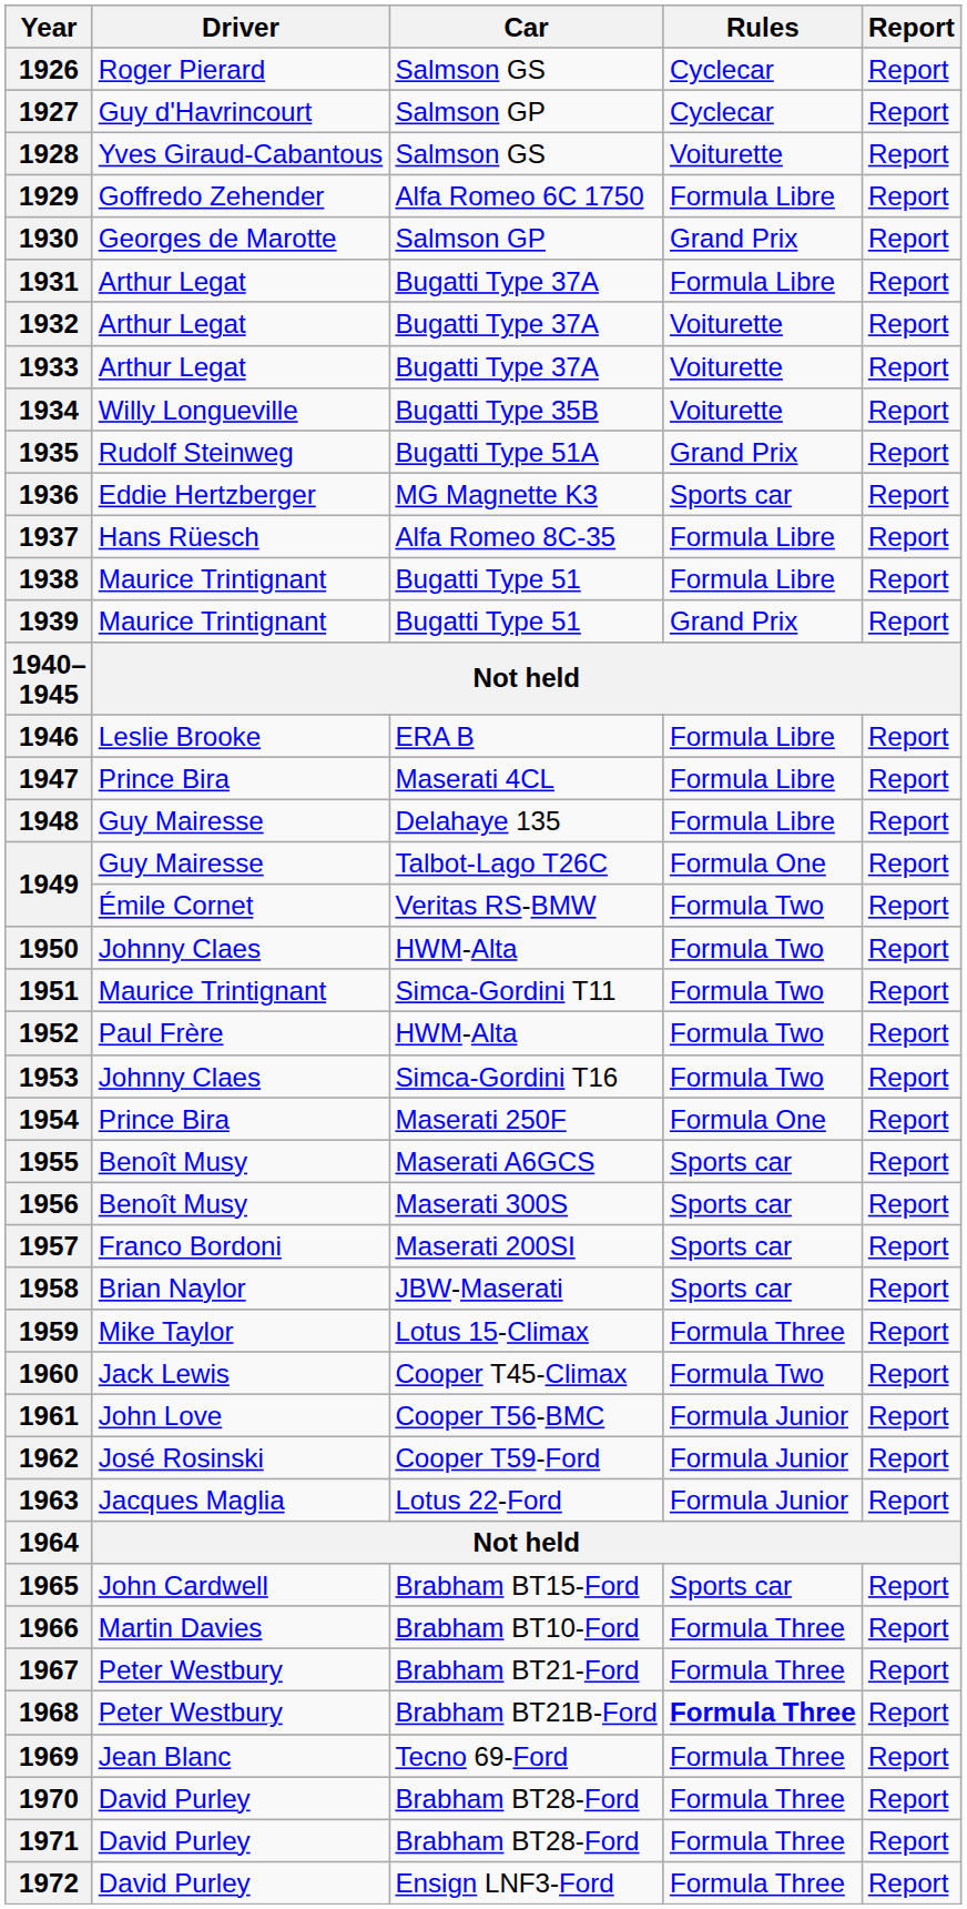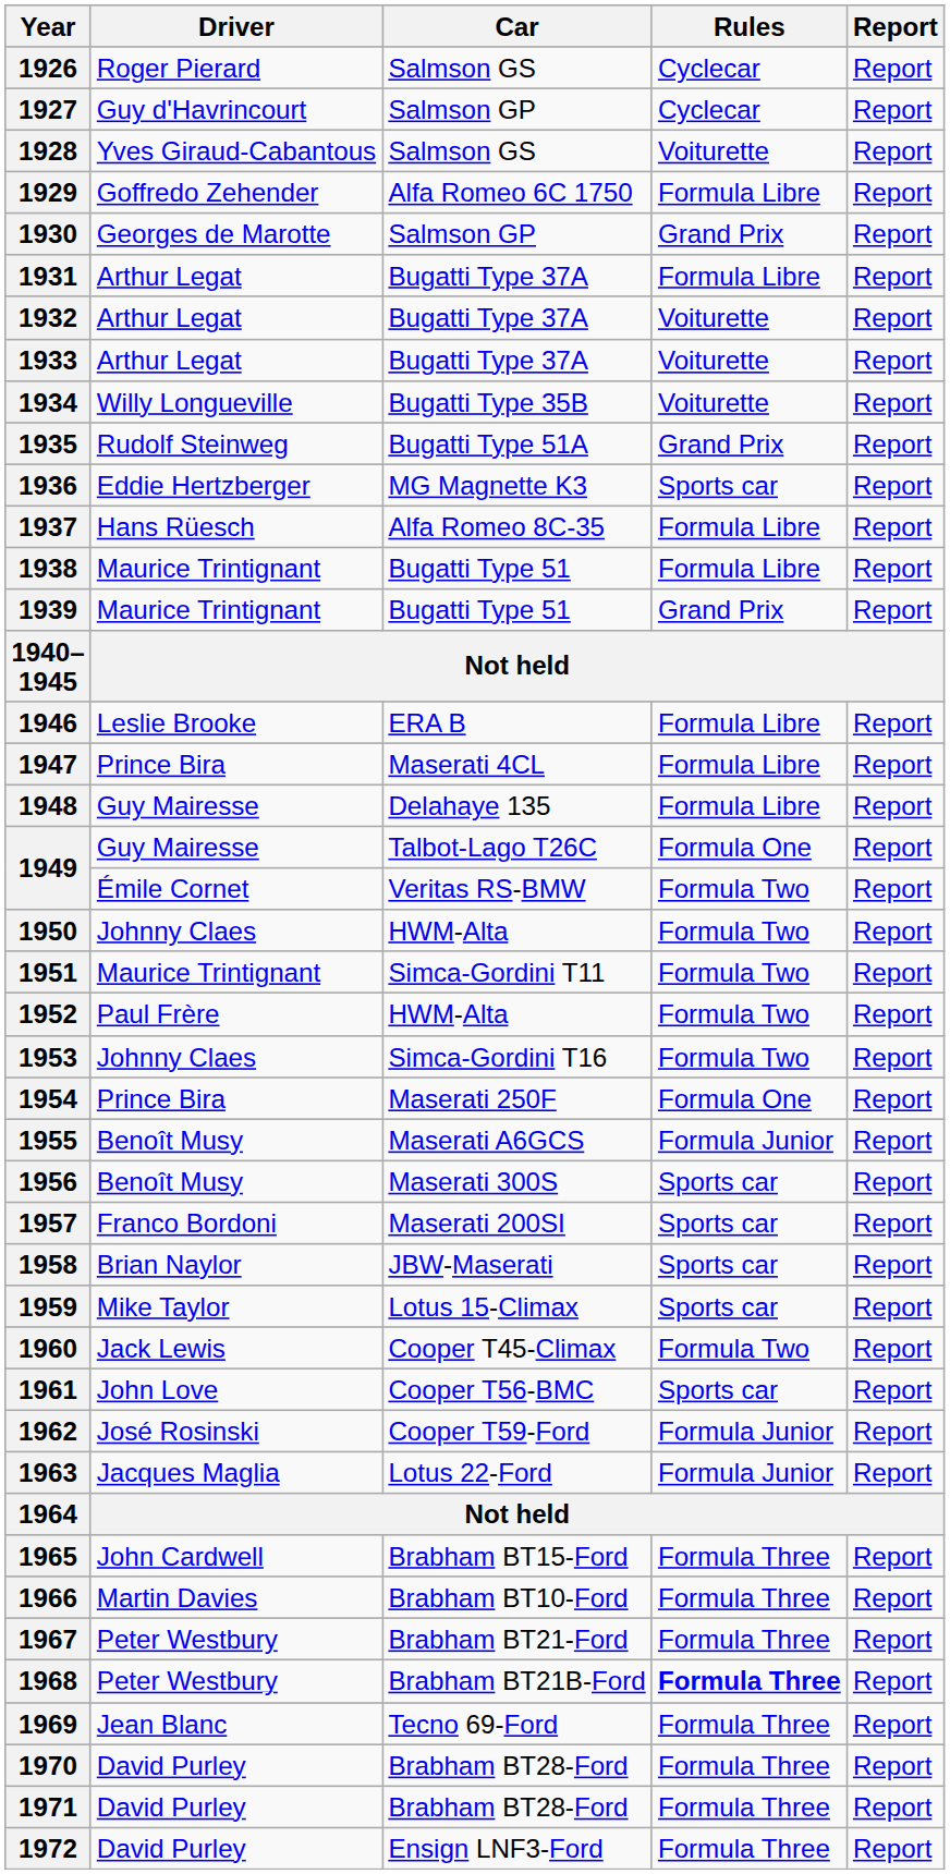 <table class="wikitable" style="font-size: 95%;">
 <tr>
 <th>Year</th>
 <th>Driver</th>
 <th>Car</th>
 <th>Rules</th>
 <th>Report</th>
 </tr>
 <tr>
 <th>1926</th>
 <td> <a href='#'>Roger Pierard</a></td>
 <td><a href='#'>Salmson</a> GS</td>
 <td><a href='#'>Cyclecar</a></td>
 <td><a href='#'>Report</a></td>
 </tr>
 <tr>
 <th>1927</th>
 <td> <a href='#'>Guy d'Havrincourt</a></td>
 <td><a href='#'>Salmson</a> GP</td>
 <td><a href='#'>Cyclecar</a></td>
 <td><a href='#'>Report</a></td>
 </tr>
 <tr>
 <th>1928</th>
 <td> <a href='#'>Yves Giraud-Cabantous</a></td>
 <td><a href='#'>Salmson</a> GS</td>
 <td><a href='#'>Voiturette</a></td>
 <td><a href='#'>Report</a></td>
 </tr>
 <tr>
 <th>1929</th>
 <td> <a href='#'>Goffredo Zehender</a></td>
 <td><a href='#'>Alfa Romeo 6C 1750</a></td>
 <td><a href='#'>Formula Libre</a></td>
 <td><a href='#'>Report</a></td>
 </tr>
 <tr>
 <th>1930</th>
 <td> <a href='#'>Georges de Marotte</a></td>
 <td><a href='#'>Salmson GP</a></td>
 <td><a href='#'>Grand Prix</a></td>
 <td><a href='#'>Report</a></td>
 </tr>
 <tr>
 <th>1931</th>
 <td> <a href='#'>Arthur Legat</a></td>
 <td><a href='#'>Bugatti Type 37A</a></td>
 <td><a href='#'>Formula Libre</a></td>
 <td><a href='#'>Report</a></td>
 </tr>
 <tr>
 <th>1932</th>
 <td> <a href='#'>Arthur Legat</a></td>
 <td><a href='#'>Bugatti Type 37A</a></td>
 <td><a href='#'>Voiturette</a></td>
 <td><a href='#'>Report</a></td>
 </tr>
 <tr>
 <th>1933</th>
 <td> <a href='#'>Arthur Legat</a></td>
 <td><a href='#'>Bugatti Type 37A</a></td>
 <td><a href='#'>Voiturette</a></td>
 <td><a href='#'>Report</a></td>
 </tr>
 <tr>
 <th>1934</th>
 <td> <a href='#'>Willy Longueville</a></td>
 <td><a href='#'>Bugatti Type 35B</a></td>
 <td><a href='#'>Voiturette</a></td>
 <td><a href='#'>Report</a></td>
 </tr>
 <tr>
 <th>1935</th>
 <td> <a href='#'>Rudolf Steinweg</a></td>
 <td><a href='#'>Bugatti Type 51A</a></td>
 <td><a href='#'>Grand Prix</a></td>
 <td><a href='#'>Report</a></td>
 </tr>
 <tr>
 <th>1936</th>
 <td> <a href='#'>Eddie Hertzberger</a></td>
 <td><a href='#'>MG Magnette K3</a></td>
 <td><a href='#'>Sports car</a></td>
 <td><a href='#'>Report</a></td>
 </tr>
 <tr>
 <th>1937</th>
 <td> <a href='#'>Hans Rüesch</a></td>
 <td><a href='#'>Alfa Romeo 8C-35</a></td>
 <td><a href='#'>Formula Libre</a></td>
 <td><a href='#'>Report</a></td>
 </tr>
 <tr>
 <th>1938</th>
 <td> <a href='#'>Maurice Trintignant</a></td>
 <td><a href='#'>Bugatti Type 51</a></td>
 <td><a href='#'>Formula Libre</a></td>
 <td><a href='#'>Report</a></td>
 </tr>
 <tr>
 <th>1939</th>
 <td> <a href='#'>Maurice Trintignant</a></td>
 <td><a href='#'>Bugatti Type 51</a></td>
 <td><a href='#'>Grand Prix</a></td>
 <td><a href='#'>Report</a></td>
 </tr>
 <tr>
 <th>1940–<br>1945</th>
 <th colspan=4>Not held</th>
 </tr>
 <tr>
 <th>1946</th>
 <td> <a href='#'>Leslie Brooke</a></td>
 <td><a href='#'>ERA B</a></td>
 <td><a href='#'>Formula Libre</a></td>
 <td><a href='#'>Report</a></td>
 </tr>
 <tr>
 <th>1947</th>
 <td> <a href='#'>Prince Bira</a></td>
 <td><a href='#'>Maserati 4CL</a></td>
 <td><a href='#'>Formula Libre</a></td>
 <td><a href='#'>Report</a></td>
 </tr>
 <tr>
 <th>1948</th>
 <td> <a href='#'>Guy Mairesse</a></td>
 <td><a href='#'>Delahaye</a> 135</td>
 <td><a href='#'>Formula Libre</a></td>
 <td><a href='#'>Report</a></td>
 </tr>
 <tr>
 <th rowspan=2>1949</th>
 <td> <a href='#'>Guy Mairesse</a></td>
 <td><a href='#'>Talbot-Lago T26C</a></td>
 <td><a href='#'>Formula One</a></td>
 <td><a href='#'>Report</a></td>
 </tr>
 <tr>
 <td> <a href='#'>Émile Cornet</a></td>
 <td><a href='#'>Veritas RS</a>-<a href='#'>BMW</a></td>
 <td><a href='#'>Formula Two</a></td>
 <td><a href='#'>Report</a></td>
 </tr>
 <tr>
 <th>1950</th>
 <td> <a href='#'>Johnny Claes</a></td>
 <td><a href='#'>HWM</a>-<a href='#'>Alta</a></td>
 <td><a href='#'>Formula Two</a></td>
 <td><a href='#'>Report</a></td>
 </tr>
 <tr>
 <th>1951</th>
 <td> <a href='#'>Maurice Trintignant</a></td>
 <td><a href='#'>Simca-Gordini</a> T11</td>
 <td><a href='#'>Formula Two</a></td>
 <td><a href='#'>Report</a></td>
 </tr>
 <tr>
 <th>1952</th>
 <td> <a href='#'>Paul Frère</a></td>
 <td><a href='#'>HWM</a>-<a href='#'>Alta</a></td>
 <td><a href='#'>Formula Two</a></td>
 <td><a href='#'>Report</a></td>
 </tr>
 <tr>
 <th>1953</th>
 <td> <a href='#'>Johnny Claes</a></td>
 <td><a href='#'>Simca-Gordini</a> T16</td>
 <td><a href='#'>Formula Two</a></td>
 <td><a href='#'>Report</a></td>
 </tr>
 <tr>
 <th>1954</th>
 <td> <a href='#'>Prince Bira</a></td>
 <td><a href='#'>Maserati 250F</a></td>
 <td><a href='#'>Formula One</a></td>
 <td><a href='#'>Report</a></td>
 </tr>
 <tr>
 <th>1955</th>
 <td> <a href='#'>Benoît Musy</a></td>
 <td><a href='#'>Maserati A6GCS</a></td>
-<td><a href='#'>Sports car</a></td>
+<td><a href='#'>Formula Junior</a></td>
 <td><a href='#'>Report</a></td>
 </tr>
 <tr>
 <th>1956</th>
 <td> <a href='#'>Benoît Musy</a></td>
 <td><a href='#'>Maserati 300S</a></td>
 <td><a href='#'>Sports car</a></td>
 <td><a href='#'>Report</a></td>
 </tr>
 <tr>
 <th>1957</th>
 <td> <a href='#'>Franco Bordoni</a></td>
 <td><a href='#'>Maserati 200SI</a></td>
 <td><a href='#'>Sports car</a></td>
 <td><a href='#'>Report</a></td>
 </tr>
 <tr>
 <th>1958</th>
 <td> <a href='#'>Brian Naylor</a></td>
 <td><a href='#'>JBW</a>-<a href='#'>Maserati</a></td>
 <td><a href='#'>Sports car</a></td>
 <td><a href='#'>Report</a></td>
 </tr>
 <tr>
 <th>1959</th>
 <td> <a href='#'>Mike Taylor</a></td>
 <td><a href='#'>Lotus 15</a>-<a href='#'>Climax</a></td>
-<td><a href='#'>Formula Three</a></td>
+<td><a href='#'>Sports car</a></td>
 <td><a href='#'>Report</a></td>
 </tr>
 <tr>
 <th>1960</th>
 <td> <a href='#'>Jack Lewis</a></td>
 <td><a href='#'>Cooper</a> T45-<a href='#'>Climax</a></td>
 <td><a href='#'>Formula Two</a></td>
 <td><a href='#'>Report</a></td>
 </tr>
 <tr>
 <th>1961</th>
 <td> <a href='#'>John Love</a></td>
 <td><a href='#'>Cooper T56</a>-<a href='#'>BMC</a></td>
-<td><a href='#'>Formula Junior</a></td>
+<td><a href='#'>Sports car</a></td>
 <td><a href='#'>Report</a></td>
 </tr>
 <tr>
 <th>1962</th>
 <td> <a href='#'>José Rosinski</a></td>
 <td><a href='#'>Cooper T59</a>-<a href='#'>Ford</a></td>
 <td><a href='#'>Formula Junior</a></td>
 <td><a href='#'>Report</a></td>
 </tr>
 <tr>
 <th>1963</th>
 <td> <a href='#'>Jacques Maglia</a></td>
 <td><a href='#'>Lotus 22</a>-<a href='#'>Ford</a></td>
 <td><a href='#'>Formula Junior</a></td>
 <td><a href='#'>Report</a></td>
 </tr>
 <tr>
 <th>1964</th>
 <th colspan=4>Not held</th>
 </tr>
 <tr>
 <th>1965</th>
 <td> <a href='#'>John Cardwell</a></td>
 <td><a href='#'>Brabham</a> BT15-<a href='#'>Ford</a></td>
-<td><a href='#'>Sports car</a></td>
+<td><a href='#'>Formula Three</a></td>
 <td><a href='#'>Report</a></td>
 </tr>
 <tr>
 <th>1966</th>
 <td> <a href='#'>Martin Davies</a></td>
 <td><a href='#'>Brabham</a> BT10-<a href='#'>Ford</a></td>
 <td><a href='#'>Formula Three</a></td>
 <td><a href='#'>Report</a></td>
 </tr>
 <tr>
 <th>1967</th>
 <td> <a href='#'>Peter Westbury</a></td>
 <td><a href='#'>Brabham</a> BT21-<a href='#'>Ford</a></td>
 <td><a href='#'>Formula Three</a></td>
 <td><a href='#'>Report</a></td>
 </tr>
 <tr>
 <th>1968</th>
 <td> <a href='#'>Peter Westbury</a></td>
 <td><a href='#'>Brabham</a> BT21B-<a href='#'>Ford</a></td>
 <td><strong><a href='#'>Formula Three</a></strong></td>
 <td><a href='#'>Report</a></td>
 </tr>
 <tr>
 <th>1969</th>
 <td> <a href='#'>Jean Blanc</a></td>
 <td><a href='#'>Tecno</a> 69-<a href='#'>Ford</a></td>
 <td><a href='#'>Formula Three</a></td>
 <td><a href='#'>Report</a></td>
 </tr>
 <tr>
 <th>1970</th>
 <td> <a href='#'>David Purley</a></td>
 <td><a href='#'>Brabham</a> BT28-<a href='#'>Ford</a></td>
 <td><a href='#'>Formula Three</a></td>
 <td><a href='#'>Report</a></td>
 </tr>
 <tr>
 <th>1971</th>
 <td> <a href='#'>David Purley</a></td>
 <td><a href='#'>Brabham</a> BT28-<a href='#'>Ford</a></td>
 <td><a href='#'>Formula Three</a></td>
 <td><a href='#'>Report</a></td>
 </tr>
 <tr>
 <th>1972</th>
 <td> <a href='#'>David Purley</a></td>
 <td><a href='#'>Ensign</a> LNF3-<a href='#'>Ford</a></td>
 <td><a href='#'>Formula Three</a></td>
 <td><a href='#'>Report</a></td>
 </tr>
 </table>
